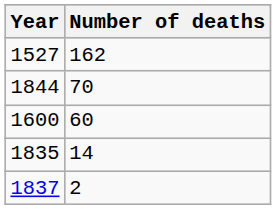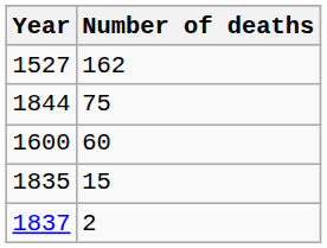 <table class="wikitable" style="margin:1em auto;">
 <tr bgcolor="#CCCCCC">
 <th>Year</th>
 <th>Number of deaths</th>
 </tr>
 <tr>
 <td>1527</td>
 <td>162</td>
 </tr>
 <tr>
 <td>1844</td>
-<td>70</td>
+<td>75</td>
 </tr>
 <tr>
 <td>1600</td>
 <td>60</td>
 </tr>
 <tr>
 <td>1835</td>
-<td>14</td>
+<td>15</td>
 </tr>
 <tr>
 <td><a href='#'>1837</a></td>
 <td>2</td>
 </tr>
 </table>
